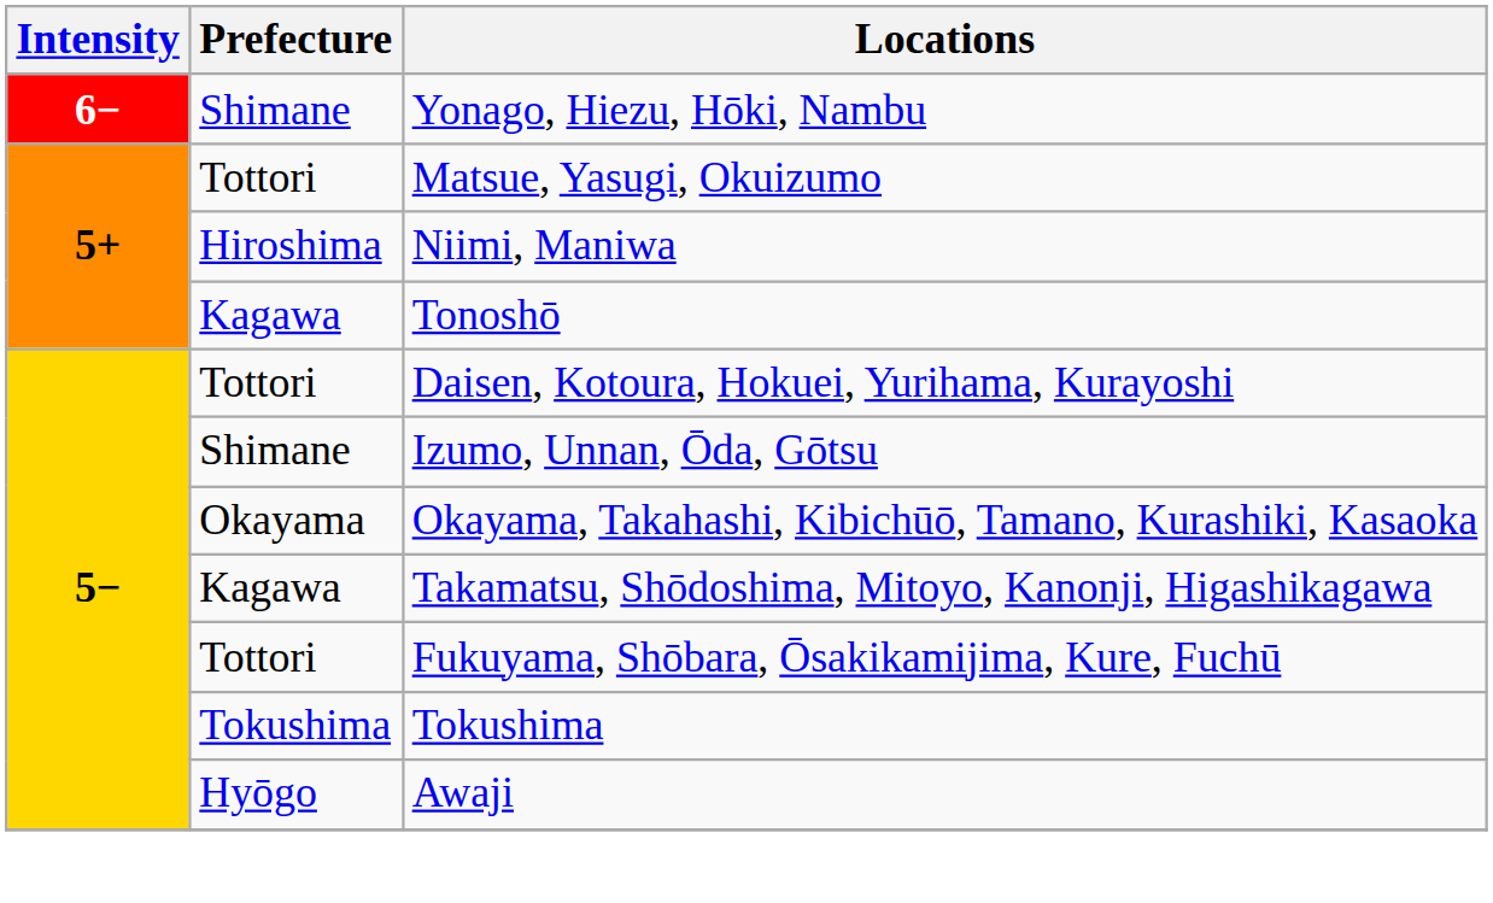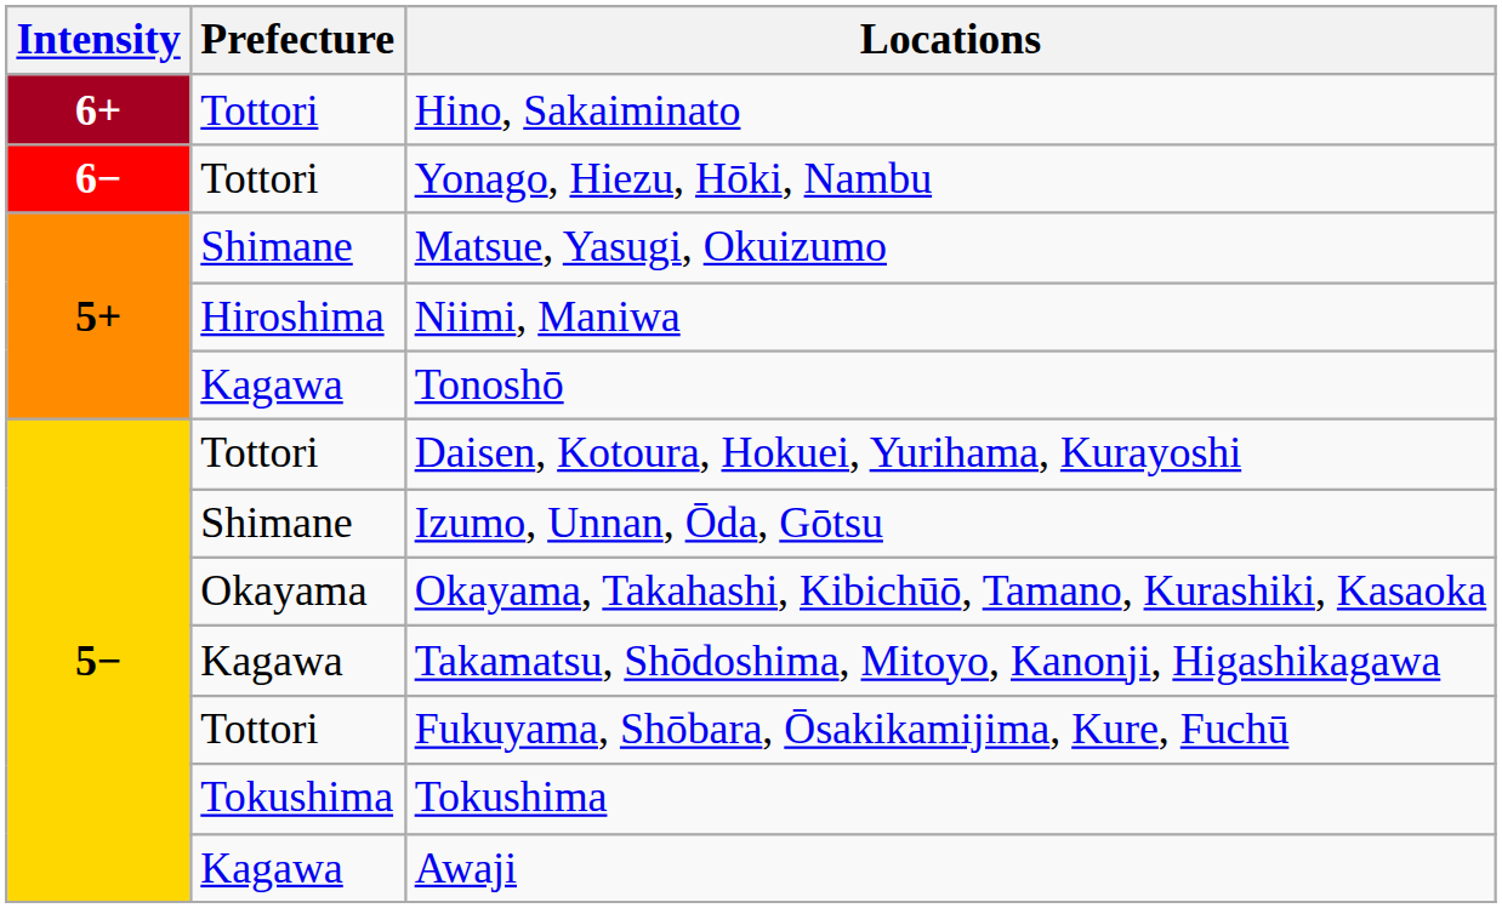 <table class="wikitable">
 <tr>
 <th><a href='#'>Intensity</a></th>
 <th>Prefecture</th>
 <th>Locations</th>
 </tr>
 <tr>
+<th style="background:#a50021; color:white">6+</th>
+<td><a href='#'>Tottori</a></td>
+<td><a href='#'>Hino</a>, <a href='#'>Sakaiminato</a></td>
+</tr>
+<tr>
 <th style="background:#f00; color:white;">6−</th>
-<td><a href='#'>Shimane</a></td>
+<td>Tottori</td>
 <td><a href='#'>Yonago</a>, <a href='#'>Hiezu</a>, <a href='#'>Hōki</a>, <a href='#'>Nambu</a></td>
 </tr>
 <tr>
 <th rowspan="3" style="background:#ff8c00">5+</th>
-<td>Tottori</td>
+<td><a href='#'>Shimane</a></td>
 <td><a href='#'>Matsue</a>, <a href='#'>Yasugi</a>, <a href='#'>Okuizumo</a></td>
 </tr>
 <tr>
 <td><a href='#'>Hiroshima</a></td>
 <td><a href='#'>Niimi</a>, <a href='#'>Maniwa</a></td>
 </tr>
 <tr>
 <td><a href='#'>Kagawa</a></td>
 <td><a href='#'>Tonoshō</a></td>
 </tr>
 <tr>
 <th rowspan="7" style="background:#ffd700">5−</th>
 <td>Tottori</td>
 <td><a href='#'>Daisen</a>, <a href='#'>Kotoura</a>, <a href='#'>Hokuei</a>, <a href='#'>Yurihama</a>, <a href='#'>Kurayoshi</a></td>
 </tr>
 <tr>
 <td>Shimane</td>
 <td><a href='#'>Izumo</a>, <a href='#'>Unnan</a>, <a href='#'>Ōda</a>, <a href='#'>Gōtsu</a></td>
 </tr>
 <tr>
 <td>Okayama</td>
 <td><a href='#'>Okayama</a>, <a href='#'>Takahashi</a>, <a href='#'>Kibichūō</a>, <a href='#'>Tamano</a>, <a href='#'>Kurashiki</a>, <a href='#'>Kasaoka</a></td>
 </tr>
 <tr>
 <td>Kagawa</td>
 <td><a href='#'>Takamatsu</a>, <a href='#'>Shōdoshima</a>, <a href='#'>Mitoyo</a>, <a href='#'>Kanonji</a>, <a href='#'>Higashikagawa</a></td>
 </tr>
 <tr>
 <td>Tottori</td>
 <td><a href='#'>Fukuyama</a>, <a href='#'>Shōbara</a>, <a href='#'>Ōsakikamijima</a>, <a href='#'>Kure</a>, <a href='#'>Fuchū</a></td>
 </tr>
 <tr>
 <td><a href='#'>Tokushima</a></td>
 <td><a href='#'>Tokushima</a></td>
 </tr>
 <tr>
-<td><a href='#'>Hyōgo</a></td>
+<td><a href='#'>Kagawa</a></td>
 <td><a href='#'>Awaji</a></td>
 </tr>
 <tr>
 </tr>
 </table>
